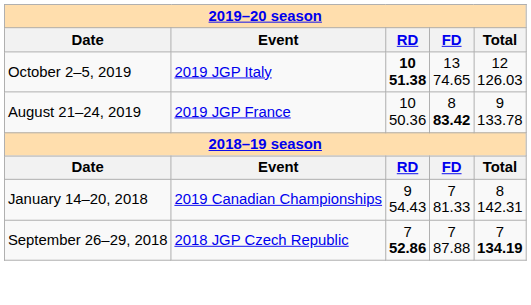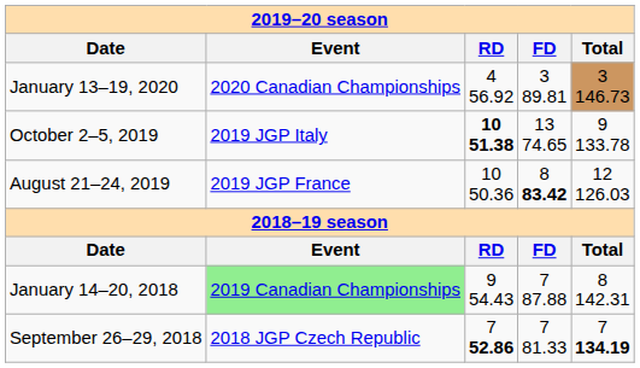 <table class="wikitable">
 <tr>
 <th style="background-color: #ffdead;" colspan=5 align="center"><a href='#'>2019–20 season</a></th>
 </tr>
 <tr>
 <th>Date</th>
 <th>Event</th>
 <th><a href='#'>RD</a></th>
 <th><a href='#'>FD</a></th>
 <th>Total</th>
 </tr>
 <tr>
+<td>January 13–19, 2020</td>
+<td><a href='#'>2020 Canadian Championships</a></td>
+<td align=center>4 <br> 56.92</td>
+<td align=center>3 <br> 89.81</td>
+<td align=center bgcolor=cc966>3 <br> 146.73</td>
+</tr>
+<tr>
 <td>October 2–5, 2019</td>
 <td><a href='#'>2019 JGP Italy</a></td>
 <td align=center><strong>10 <br> 51.38</strong></td>
 <td align=center>13 <br> 74.65</td>
-<td align=center>12 <br> 126.03</td>
+<td align=center>9 <br> 133.78</td>
 </tr>
 <tr>
 <td>August 21–24, 2019</td>
 <td><a href='#'>2019 JGP France</a></td>
 <td align=center>10 <br> 50.36</td>
 <td align=center>8 <br> <strong>83.42</strong></td>
-<td align=center>9 <br> 133.78</td>
+<td align=center>12 <br> 126.03</td>
 </tr>
 <tr>
 <th style="background-color: #ffdead;" colspan=5 align="center"><a href='#'>2018–19 season</a></th>
 </tr>
 <tr>
 <th>Date</th>
 <th>Event</th>
 <th><a href='#'>RD</a></th>
 <th><a href='#'>FD</a></th>
 <th>Total</th>
 </tr>
 <tr>
 <td>January 14–20, 2018</td>
-<td><a href='#'>2019 Canadian Championships</a></td>
+<td style="background: lightgreen;"><a href='#'>2019 Canadian Championships</a></td>
 <td align=center>9 <br> 54.43</td>
-<td align=center>7 <br> 81.33</td>
+<td align=center>7 <br> 87.88</td>
 <td align=center>8 <br> 142.31</td>
 </tr>
 <tr>
 <td>September 26–29, 2018</td>
 <td><a href='#'>2018 JGP Czech Republic</a></td>
 <td align=center>7 <br> <strong>52.86</strong></td>
-<td align=center>7 <br> 87.88</td>
+<td align=center>7 <br> 81.33</td>
 <td align=center>7 <br> <strong>134.19</strong></td>
 </tr>
 </table>
